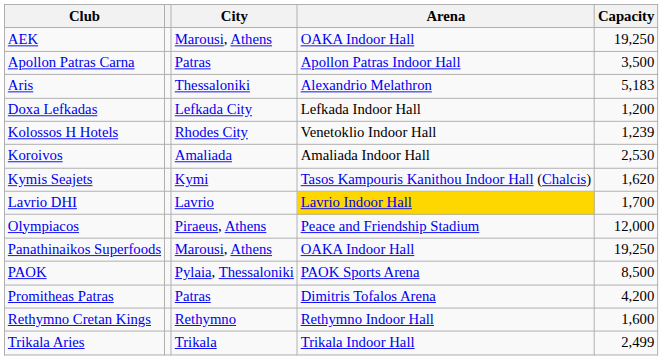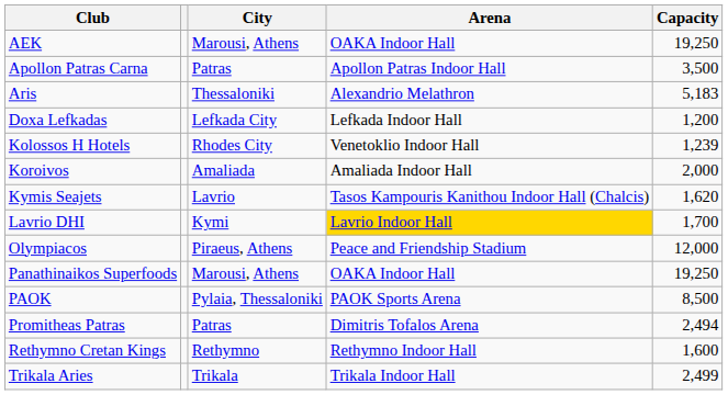 <table class="wikitable sortable">
 <tr>
 <th>Club</th>
 <th></th>
 <th>City</th>
 <th>Arena</th>
 <th>Capacity</th>
 </tr>
 <tr>
 <td><a href='#'>AEK</a></td>
 <td></td>
 <td><a href='#'>Marousi</a>, <a href='#'>Athens</a></td>
 <td><a href='#'>OAKA Indoor Hall</a></td>
 <td align=right>19,250</td>
 </tr>
 <tr>
 <td><a href='#'>Apollon Patras Carna</a></td>
 <td></td>
 <td><a href='#'>Patras</a></td>
 <td><a href='#'>Apollon Patras Indoor Hall</a></td>
 <td align=right>3,500</td>
 </tr>
 <tr>
 <td><a href='#'>Aris</a></td>
 <td></td>
 <td><a href='#'>Thessaloniki</a></td>
 <td><a href='#'>Alexandrio Melathron</a></td>
 <td align=right>5,183</td>
 </tr>
 <tr>
 <td><a href='#'>Doxa Lefkadas</a></td>
 <td></td>
 <td><a href='#'>Lefkada City</a></td>
 <td>Lefkada Indoor Hall</td>
 <td align=right>1,200</td>
 </tr>
 <tr>
 <td><a href='#'>Kolossos H Hotels</a></td>
 <td></td>
 <td><a href='#'>Rhodes City</a></td>
 <td>Venetoklio Indoor Hall</td>
 <td align=right>1,239</td>
 </tr>
 <tr>
 <td><a href='#'>Koroivos</a></td>
 <td></td>
 <td><a href='#'>Amaliada</a></td>
 <td>Amaliada Indoor Hall</td>
-<td align=right>2,530</td>
+<td align=right>2,000</td>
 </tr>
 <tr>
 <td><a href='#'>Kymis Seajets</a></td>
 <td></td>
-<td><a href='#'>Kymi</a></td>
+<td><a href='#'>Lavrio</a></td>
 <td><a href='#'>Tasos Kampouris Kanithou Indoor Hall</a> (<a href='#'>Chalcis</a>)</td>
 <td align=right>1,620</td>
 </tr>
 <tr>
 <td><a href='#'>Lavrio DHI</a></td>
 <td></td>
-<td><a href='#'>Lavrio</a></td>
+<td><a href='#'>Kymi</a></td>
 <td style="background: gold;"><a href='#'>Lavrio Indoor Hall</a></td>
 <td align=right>1,700</td>
 </tr>
 <tr>
 <td><a href='#'>Olympiacos</a></td>
 <td></td>
 <td><a href='#'>Piraeus</a>, <a href='#'>Athens</a></td>
 <td><a href='#'>Peace and Friendship Stadium</a></td>
 <td align=right>12,000</td>
 </tr>
 <tr>
 <td><a href='#'>Panathinaikos Superfoods</a></td>
 <td></td>
 <td><a href='#'>Marousi</a>, <a href='#'>Athens</a></td>
 <td><a href='#'>OAKA Indoor Hall</a></td>
 <td align=right>19,250</td>
 </tr>
 <tr>
 <td><a href='#'>PAOK</a></td>
 <td></td>
 <td><a href='#'>Pylaia</a>, <a href='#'>Thessaloniki</a></td>
 <td><a href='#'>PAOK Sports Arena</a></td>
 <td align=right>8,500</td>
 </tr>
 <tr>
 <td><a href='#'>Promitheas Patras</a></td>
 <td></td>
 <td><a href='#'>Patras</a></td>
 <td><a href='#'>Dimitris Tofalos Arena</a></td>
-<td align=right>4,200</td>
+<td align=right>2,494</td>
 </tr>
 <tr>
 <td><a href='#'>Rethymno Cretan Kings</a></td>
 <td></td>
 <td><a href='#'>Rethymno</a></td>
 <td><a href='#'>Rethymno Indoor Hall</a></td>
 <td align=right>1,600</td>
 </tr>
 <tr>
 <td><a href='#'>Trikala Aries</a></td>
 <td></td>
 <td><a href='#'>Trikala</a></td>
 <td><a href='#'>Trikala Indoor Hall</a></td>
 <td align=right>2,499</td>
 </tr>
 </table>
